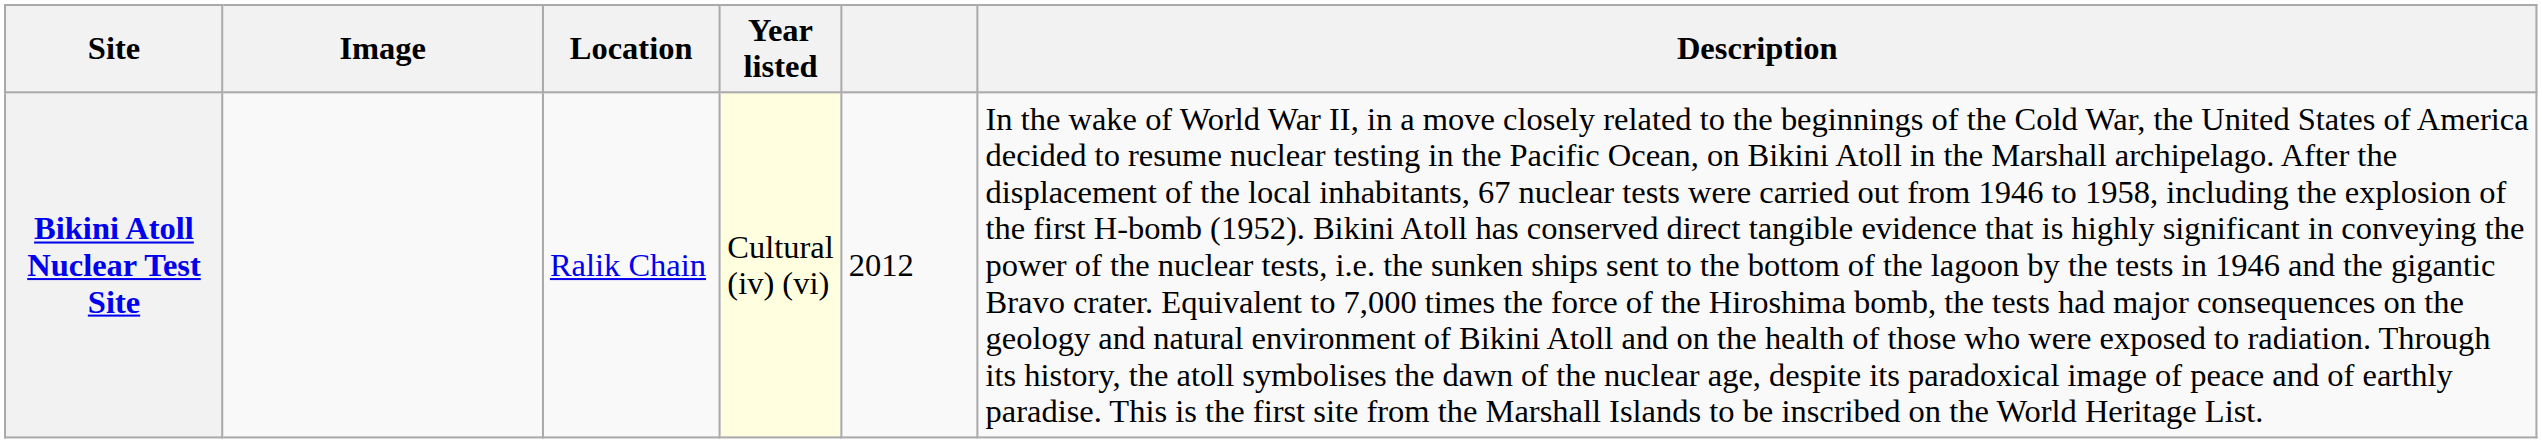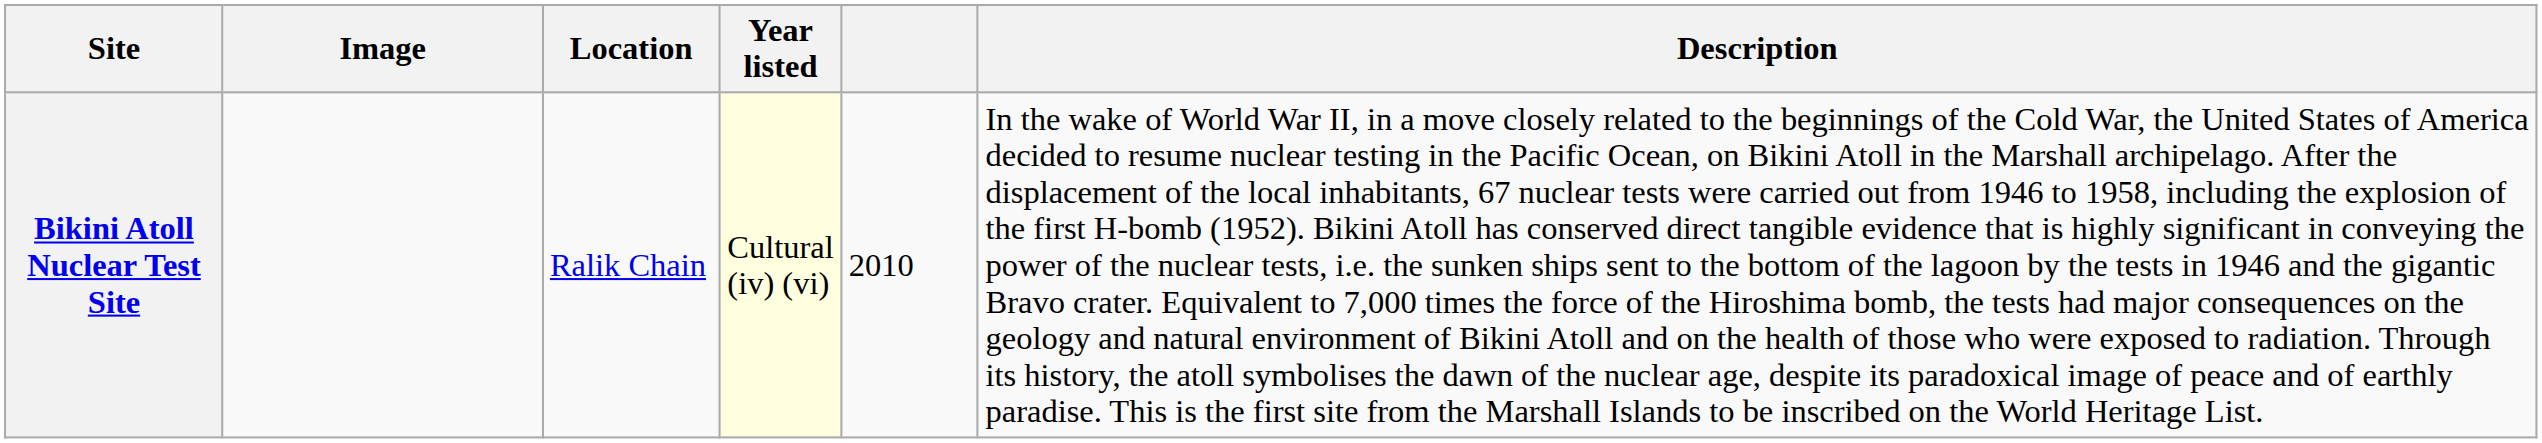 <table class="wikitable sortable plainrowheaders">
 <tr>
 <th style="width:100px;" scope="col">Site</th>
 <th class="unsortable"  style="width:150px;" scope="col">Image</th>
 <th style="width:80px;" scope="col">Location</th>
 <th style="width:50px;" scope="col">Year listed</th>
 <th style="width:60px;" scope="col" data-sort-type="number"></th>
 <th scope="col" class="unsortable">Description</th>
 </tr>
 <tr>
 <th scope="row"><a href='#'>Bikini Atoll Nuclear Test Site</a></th>
 <td></td>
 <td><a href='#'>Ralik Chain</a></td>
 <td style="background: lightyellow;">Cultural (iv) (vi)</td>
-<td>2012</td>
+<td>2010</td>
 <td>In the wake of World War II, in a move closely related to the beginnings of the Cold War, the United States of America decided to resume nuclear testing in the Pacific Ocean, on Bikini Atoll in the Marshall archipelago. After the displacement of the local inhabitants, 67 nuclear tests were carried out from 1946 to 1958, including the explosion of the first H-bomb (1952). Bikini Atoll has conserved direct tangible evidence that is highly significant in conveying the power of the nuclear tests, i.e. the sunken ships sent to the bottom of the lagoon by the tests in 1946 and the gigantic Bravo crater. Equivalent to 7,000 times the force of the Hiroshima bomb, the tests had major consequences on the geology and natural environment of Bikini Atoll and on the health of those who were exposed to radiation. Through its history, the atoll symbolises the dawn of the nuclear age, despite its paradoxical image of peace and of earthly paradise. This is the first site from the Marshall Islands to be inscribed on the World Heritage List.</td>
 </tr>
 </table>
